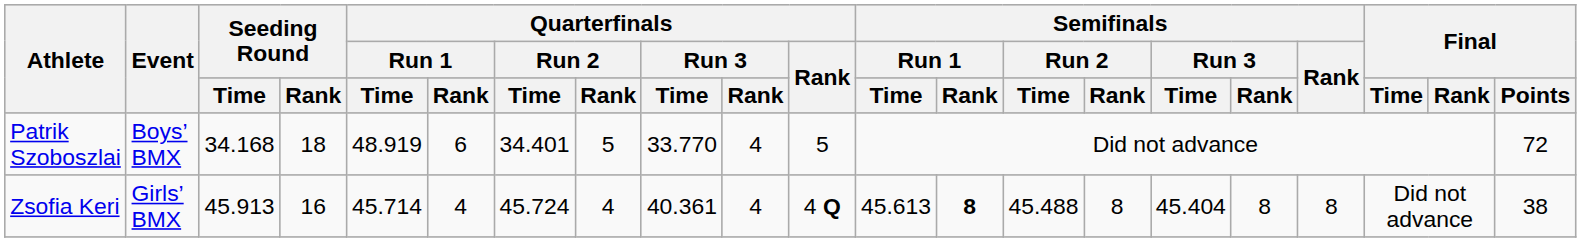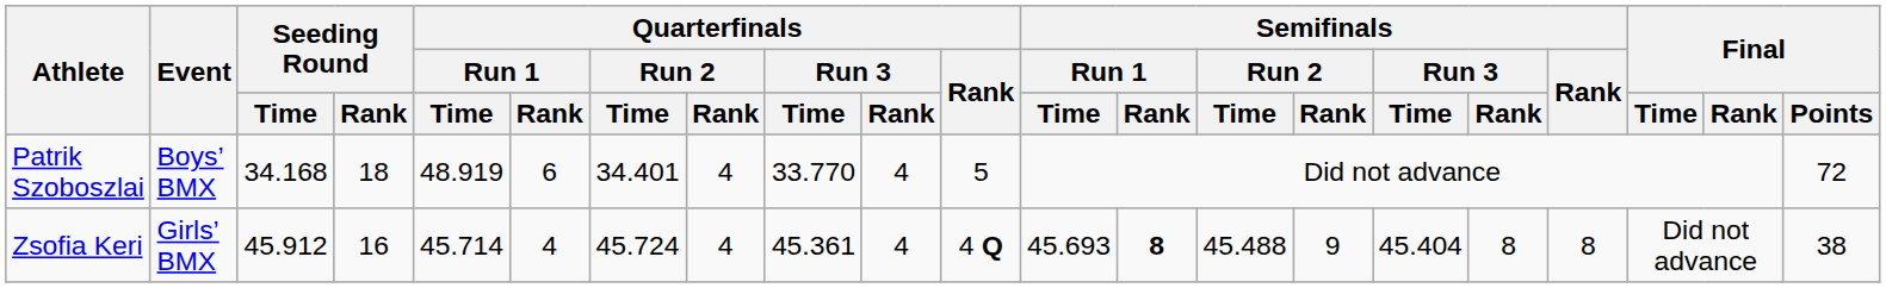 <table class="wikitable" border="1" style="font-size:90%">
 <tr>
 <th rowspan=3>Athlete</th>
 <th rowspan=3>Event</th>
 <th rowspan=2 colspan=2>Seeding Round</th>
 <th colspan=7>Quarterfinals</th>
 <th colspan=7>Semifinals</th>
 <th rowspan=2 colspan=3>Final</th>
 </tr>
 <tr>
 <th colspan=2>Run 1</th>
 <th colspan=2>Run 2</th>
 <th colspan=2>Run 3</th>
 <th rowspan=2>Rank</th>
 <th colspan=2>Run 1</th>
 <th colspan=2>Run 2</th>
 <th colspan=2>Run 3</th>
 <th rowspan=2>Rank</th>
 </tr>
 <tr>
 <th>Time</th>
 <th>Rank</th>
 <th>Time</th>
 <th>Rank</th>
 <th>Time</th>
 <th>Rank</th>
 <th>Time</th>
 <th>Rank</th>
 <th>Time</th>
 <th>Rank</th>
 <th>Time</th>
 <th>Rank</th>
 <th>Time</th>
 <th>Rank</th>
 <th>Time</th>
 <th>Rank</th>
 <th>Points</th>
 </tr>
 <tr>
 <td><a href='#'>Patrik Szoboszlai</a></td>
 <td><a href='#'>Boys’ BMX</a></td>
 <td align=center>34.168</td>
 <td align=center>18</td>
 <td align=center>48.919</td>
 <td align=center>6</td>
 <td align=center>34.401</td>
-<td align=center>5</td>
+<td align=center>4</td>
 <td align=center>33.770</td>
 <td align=center>4</td>
 <td align=center>5</td>
 <td align=center colspan=9>Did not advance</td>
 <td align=center>72</td>
 </tr>
 <tr>
 <td><a href='#'>Zsofia Keri</a></td>
 <td><a href='#'>Girls’ BMX</a></td>
-<td align=center>45.913</td>
+<td align=center>45.912</td>
 <td align=center>16</td>
 <td align=center>45.714</td>
 <td align=center>4</td>
 <td align=center>45.724</td>
 <td align=center>4</td>
-<td align=center>40.361</td>
+<td align=center>45.361</td>
 <td align=center>4</td>
 <td align=center>4 <strong>Q</strong></td>
-<td align=center>45.613</td>
+<td align=center>45.693</td>
 <td align=center><strong>8</strong></td>
 <td align=center>45.488</td>
-<td align=center>8</td>
+<td align=center>9</td>
 <td align=center>45.404</td>
 <td align=center>8</td>
 <td align=center>8</td>
 <td align=center colspan=2>Did not advance</td>
 <td align=center>38</td>
 </tr>
 </table>
